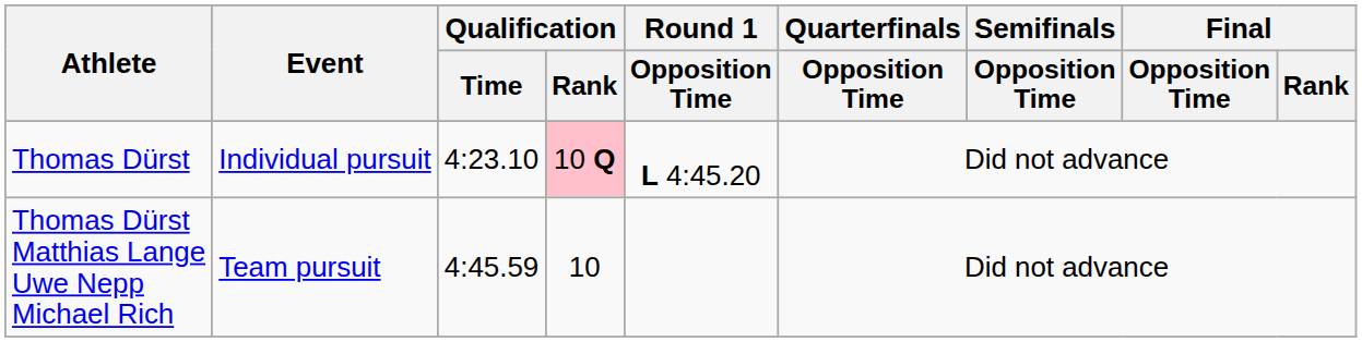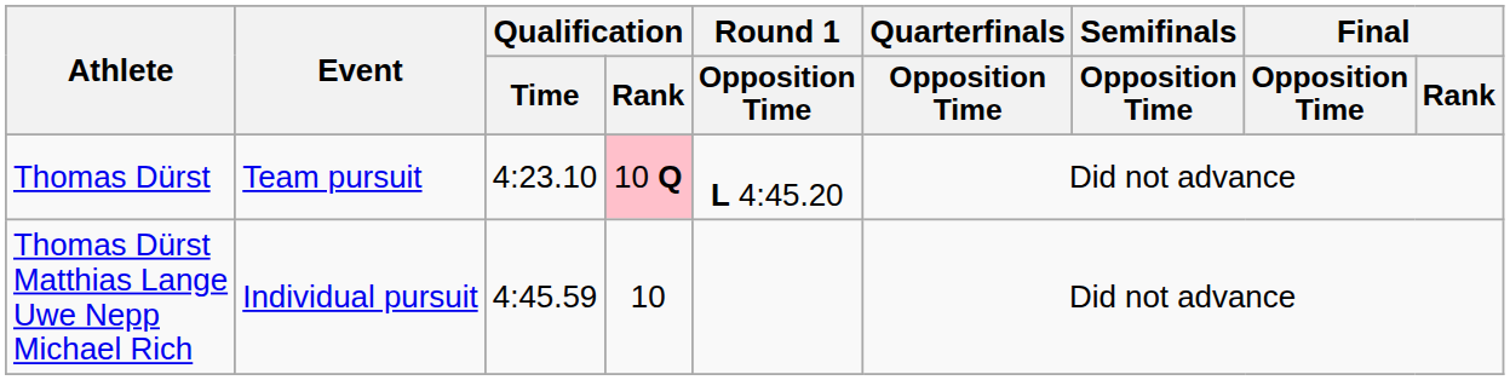 <table class="wikitable" style="font-size:90%">
 <tr>
 <th rowspan=2>Athlete</th>
 <th rowspan=2>Event</th>
 <th colspan=2>Qualification</th>
 <th>Round 1</th>
 <th>Quarterfinals</th>
 <th>Semifinals</th>
 <th colspan=2>Final</th>
 </tr>
 <tr style="font-size:95%">
 <th>Time</th>
 <th>Rank</th>
 <th>Opposition<br>Time</th>
 <th>Opposition<br>Time</th>
 <th>Opposition<br>Time</th>
 <th>Opposition<br>Time</th>
 <th>Rank</th>
 </tr>
 <tr align=center>
 <td align=left><a href='#'>Thomas Dürst</a></td>
-<td align=left><a href='#'>Individual pursuit</a></td>
+<td align=left><a href='#'>Team pursuit</a></td>
 <td>4:23.10</td>
 <td style="background: pink;">10 <strong>Q</strong></td>
 <td><br><strong>L</strong> 4:45.20</td>
 <td colspan=4>Did not advance</td>
 </tr>
 <tr align=center>
 <td align=left><a href='#'>Thomas Dürst</a><br><a href='#'>Matthias Lange</a><br><a href='#'>Uwe Nepp</a><br><a href='#'>Michael Rich</a></td>
-<td align=left><a href='#'>Team pursuit</a></td>
+<td align=left><a href='#'>Individual pursuit</a></td>
 <td>4:45.59</td>
 <td>10</td>
 <td></td>
 <td colspan=4>Did not advance</td>
 </tr>
 </table>
